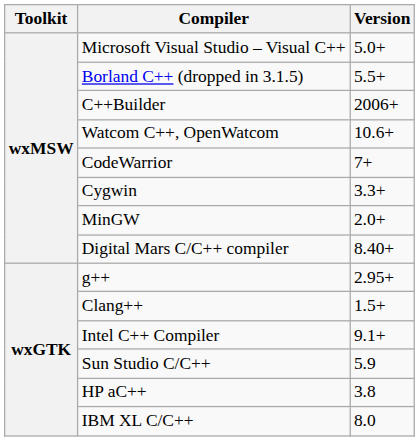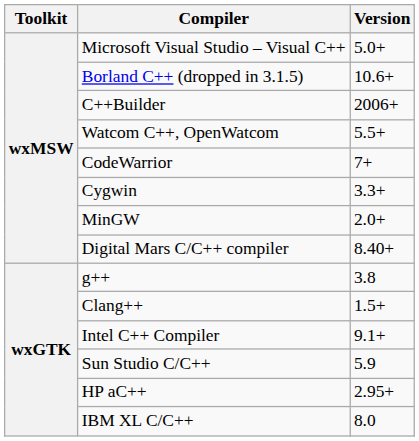 <table class="wikitable" style="font-size: 85%; width: auto;">
 <tr>
 <th>Toolkit</th>
 <th>Compiler</th>
 <th>Version</th>
 </tr>
 <tr>
 <th rowspan=8 scope="row">wxMSW</th>
 <td>Microsoft Visual Studio – Visual C++</td>
 <td>5.0+</td>
 </tr>
 <tr>
 <td><a href='#'>Borland C++</a> (dropped in 3.1.5)</td>
-<td>5.5+</td>
+<td>10.6+</td>
 </tr>
 <tr>
 <td>C++Builder</td>
 <td>2006+</td>
 </tr>
 <tr>
 <td>Watcom C++, OpenWatcom</td>
-<td>10.6+</td>
+<td>5.5+</td>
 </tr>
 <tr>
 <td>CodeWarrior</td>
 <td>7+</td>
 </tr>
 <tr>
 <td>Cygwin</td>
 <td>3.3+</td>
 </tr>
 <tr>
 <td>MinGW</td>
 <td>2.0+</td>
 </tr>
 <tr>
 <td>Digital Mars C/C++ compiler</td>
 <td>8.40+</td>
 </tr>
 <tr>
 <th rowspan=6 scope="row">wxGTK</th>
 <td>g++</td>
-<td>2.95+</td>
+<td>3.8</td>
 </tr>
 <tr>
 <td>Clang++</td>
 <td>1.5+</td>
 </tr>
 <tr>
 <td>Intel C++ Compiler</td>
 <td>9.1+</td>
 </tr>
 <tr>
 <td>Sun Studio C/C++</td>
 <td>5.9</td>
 </tr>
 <tr>
 <td>HP aC++</td>
-<td>3.8</td>
+<td>2.95+</td>
 </tr>
 <tr>
 <td>IBM XL C/C++</td>
 <td>8.0</td>
 </tr>
 </table>
